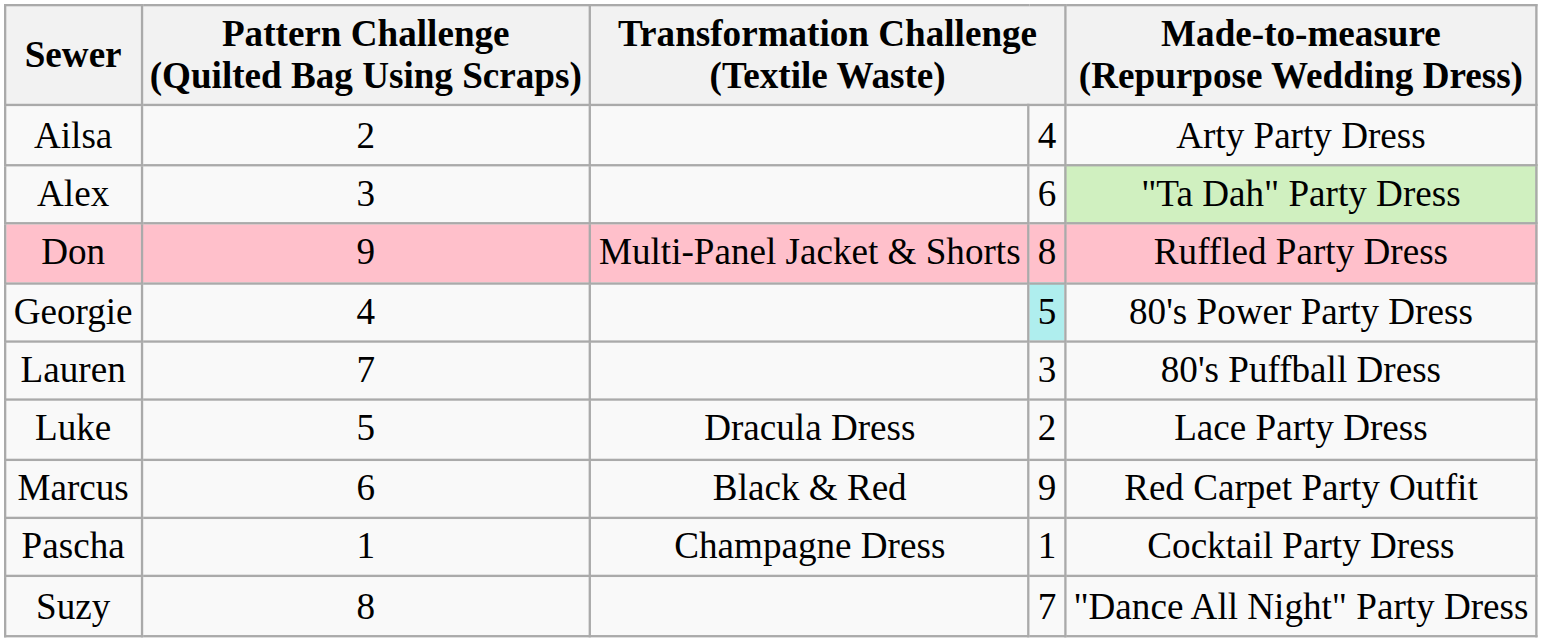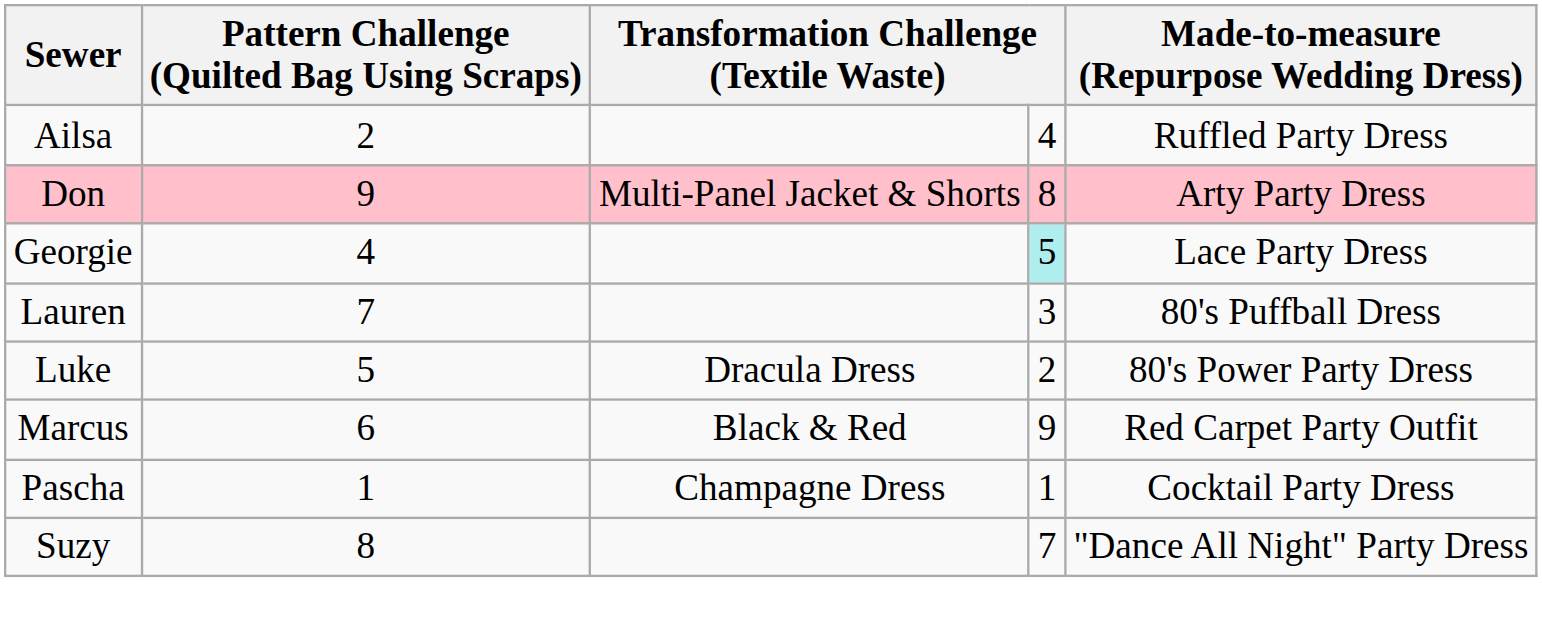 <table class="wikitable" style="text-align:center;">
 <tr>
 <th>Sewer</th>
 <th>Pattern Challenge<br>(Quilted Bag Using Scraps)</th>
 <th colspan="2">Transformation Challenge<br>(Textile Waste)</th>
 <th>Made-to-measure<br>(Repurpose Wedding Dress)</th>
 </tr>
 <tr>
 <td>Ailsa</td>
 <td>2</td>
 <td></td>
 <td>4</td>
-<td>Arty Party Dress</td>
-</tr>
-<tr>
-<td>Alex</td>
-<td>3</td>
-<td></td>
-<td>6</td>
-<td style="background:#d0f0c0">"Ta Dah" Party Dress</td>
+<td>Ruffled Party Dress</td>
 </tr>
 <tr style="background:pink">
 <td>Don</td>
 <td>9</td>
 <td>Multi-Panel Jacket & Shorts</td>
 <td>8</td>
-<td>Ruffled Party Dress</td>
+<td>Arty Party Dress</td>
 </tr>
 <tr>
 <td>Georgie</td>
 <td>4</td>
 <td></td>
 <td style="background: paleturquoise;">5</td>
-<td>80's Power Party Dress</td>
+<td>Lace Party Dress</td>
 </tr>
 <tr>
 <td>Lauren</td>
 <td>7</td>
 <td></td>
 <td>3</td>
 <td>80's Puffball Dress</td>
 </tr>
 <tr>
 <td>Luke</td>
 <td>5</td>
 <td>Dracula Dress</td>
 <td>2</td>
-<td>Lace Party Dress</td>
+<td>80's Power Party Dress</td>
 </tr>
 <tr>
 <td>Marcus</td>
 <td>6</td>
 <td>Black & Red</td>
 <td>9</td>
 <td>Red Carpet Party Outfit</td>
 </tr>
 <tr>
 <td>Pascha</td>
 <td>1</td>
 <td>Champagne Dress</td>
 <td>1</td>
 <td>Cocktail Party Dress</td>
 </tr>
 <tr>
 <td>Suzy</td>
 <td>8</td>
 <td></td>
 <td>7</td>
 <td>"Dance All Night" Party Dress</td>
 </tr>
 </table>
